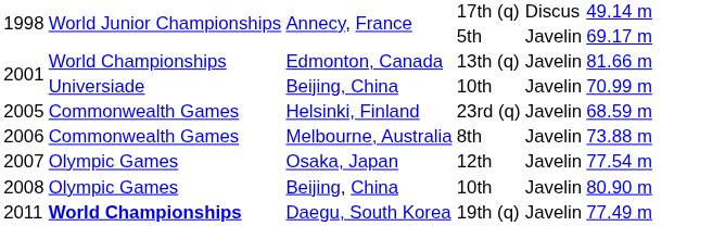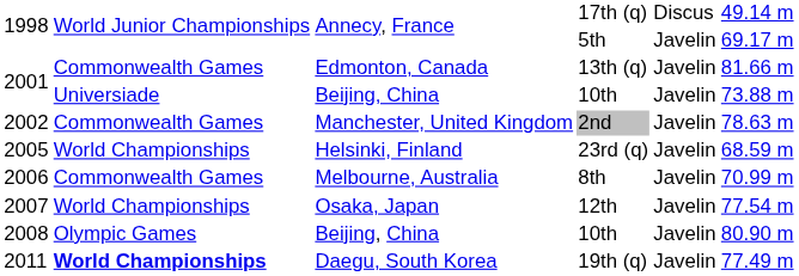 <table>
 <tr>
 <td rowspan=2>1998</td>
 <td rowspan=2><a href='#'>World Junior Championships</a></td>
 <td rowspan=2><a href='#'>Annecy</a>, <a href='#'>France</a></td>
 <td>17th (q)</td>
 <td>Discus</td>
 <td><a href='#'>49.14 m</a></td>
 </tr>
 <tr>
 <td>5th</td>
 <td>Javelin</td>
 <td><a href='#'>69.17 m</a></td>
 </tr>
 <tr>
 <td rowspan=2>2001</td>
-<td><a href='#'>World Championships</a></td>
+<td><a href='#'>Commonwealth Games</a></td>
 <td><a href='#'>Edmonton, Canada</a></td>
 <td>13th (q)</td>
 <td>Javelin</td>
 <td><a href='#'>81.66 m</a></td>
 </tr>
 <tr>
 <td><a href='#'>Universiade</a></td>
 <td><a href='#'>Beijing, China</a></td>
 <td>10th</td>
 <td>Javelin</td>
-<td><a href='#'>70.99 m</a></td>
+<td><a href='#'>73.88 m</a></td>
+</tr>
+<tr>
+<td>2002</td>
+<td><a href='#'>Commonwealth Games</a></td>
+<td><a href='#'>Manchester, United Kingdom</a></td>
+<td bgcolor=silver>2nd</td>
+<td>Javelin</td>
+<td><a href='#'>78.63 m</a></td>
 </tr>
 <tr>
 <td>2005</td>
-<td><a href='#'>Commonwealth Games</a></td>
+<td><a href='#'>World Championships</a></td>
 <td><a href='#'>Helsinki, Finland</a></td>
 <td>23rd (q)</td>
 <td>Javelin</td>
 <td><a href='#'>68.59 m</a></td>
 </tr>
 <tr>
 <td>2006</td>
 <td><a href='#'>Commonwealth Games</a></td>
 <td><a href='#'>Melbourne, Australia</a></td>
 <td>8th</td>
 <td>Javelin</td>
-<td><a href='#'>73.88 m</a></td>
+<td><a href='#'>70.99 m</a></td>
 </tr>
 <tr>
 <td>2007</td>
-<td><a href='#'>Olympic Games</a></td>
+<td><a href='#'>World Championships</a></td>
 <td><a href='#'>Osaka, Japan</a></td>
 <td>12th</td>
 <td>Javelin</td>
 <td><a href='#'>77.54 m</a></td>
 </tr>
 <tr>
 <td>2008</td>
 <td><a href='#'>Olympic Games</a></td>
 <td><a href='#'>Beijing</a>, <a href='#'>China</a></td>
 <td>10th</td>
 <td>Javelin</td>
 <td><a href='#'>80.90 m</a></td>
 </tr>
 <tr>
 <td>2011</td>
 <td><strong><a href='#'>World Championships</a></strong></td>
 <td><a href='#'>Daegu, South Korea</a></td>
 <td>19th (q)</td>
 <td>Javelin</td>
 <td><a href='#'>77.49 m</a></td>
 </tr>
 </table>
